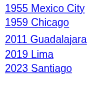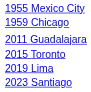 <table>
 <tr>
 <td><a href='#'>1955 Mexico City</a></td>
 <td></td>
 <td></td>
 <td></td>
 </tr>
 <tr>
 <td><a href='#'>1959 Chicago</a></td>
 <td></td>
 <td></td>
 <td></td>
 </tr>
 <tr>
 <td></td>
 <td></td>
 <td></td>
 <td></td>
 </tr>
 <tr>
 <td><a href='#'>2011 Guadalajara</a></td>
 <td></td>
 <td></td>
 <td></td>
 </tr>
 <tr>
+<td><a href='#'>2015 Toronto</a></td>
+<td></td>
+<td></td>
+<td></td>
+</tr>
+<tr>
 <td><a href='#'>2019 Lima</a></td>
 <td></td>
 <td></td>
 <td></td>
 </tr>
 <tr>
 <td><a href='#'>2023 Santiago</a></td>
 <td></td>
 <td></td>
 <td></td>
 </tr>
 </table>
